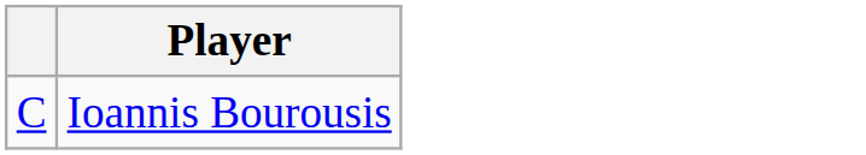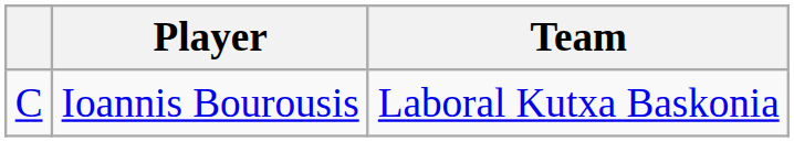 <table class="wikitable">
 <tr>
 <th align="center"></th>
 <th align="center">Player</th>
+<th align="center">Team</th>
 </tr>
 <tr>
 <td align=center><a href='#'>C</a></td>
 <td> <a href='#'>Ioannis Bourousis</a></td>
+<td><a href='#'>Laboral Kutxa Baskonia</a></td>
 </tr>
 </table>
